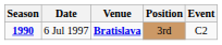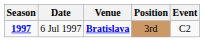 <table class="wikitable" style="text-align:center; font-size:95%;">
 <tr>
 <th>Season</th>
 <th>Date</th>
 <th>Venue</th>
 <th>Position</th>
 <th>Event</th>
 </tr>
 <tr>
-<td><strong><a href='#'>1990</a></strong></td>
+<td><strong><a href='#'>1997</a></strong></td>
 <td align=right>6 Jul 1997</td>
 <td align=left><strong><a href='#'>Bratislava</a></strong></td>
 <td bgcolor=cc9966>3rd</td>
 <td>C2</td>
 </tr>
 </table>
